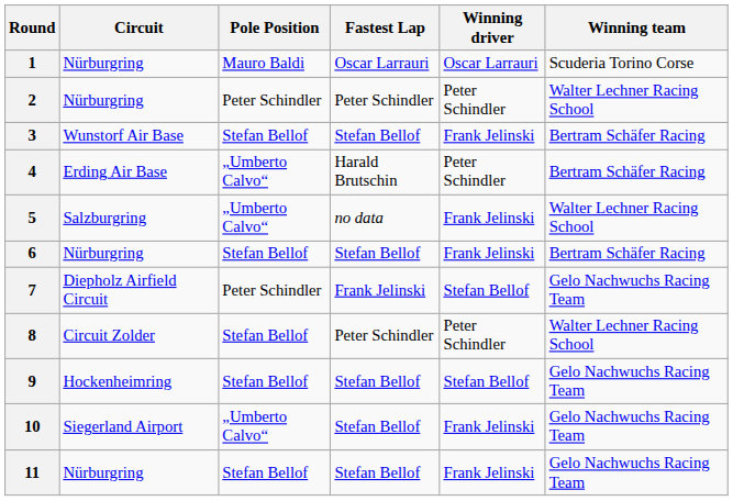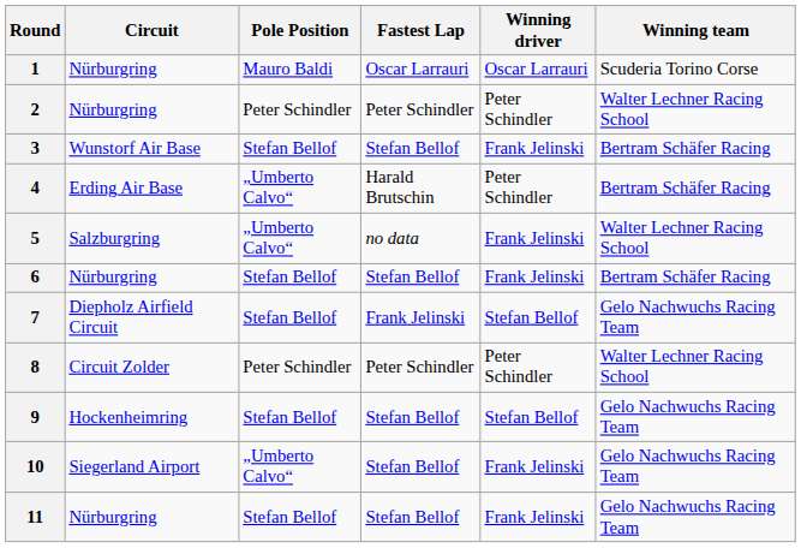 <table class="wikitable" style="font-size: 85%;">
 <tr>
 <th>Round</th>
 <th>Circuit</th>
 <th>Pole Position</th>
 <th>Fastest Lap</th>
 <th>Winning driver</th>
 <th>Winning team</th>
 </tr>
 <tr>
 <th>1</th>
 <td> <a href='#'>Nürburgring</a></td>
 <td> <a href='#'>Mauro Baldi</a></td>
 <td> <a href='#'>Oscar Larrauri</a></td>
 <td> <a href='#'>Oscar Larrauri</a></td>
 <td> Scuderia Torino Corse</td>
 </tr>
 <tr>
 <th>2</th>
 <td> <a href='#'>Nürburgring</a></td>
 <td> Peter Schindler</td>
 <td> Peter Schindler</td>
 <td> Peter Schindler</td>
 <td> <a href='#'>Walter Lechner Racing School</a></td>
 </tr>
 <tr>
 <th>3</th>
 <td> <a href='#'>Wunstorf Air Base</a></td>
 <td> <a href='#'>Stefan Bellof</a></td>
 <td> <a href='#'>Stefan Bellof</a></td>
 <td> <a href='#'>Frank Jelinski</a></td>
 <td> <a href='#'>Bertram Schäfer Racing</a></td>
 </tr>
 <tr>
 <th>4</th>
 <td> <a href='#'>Erding Air Base</a></td>
 <td> <a href='#'>„Umberto Calvo“</a></td>
 <td> Harald Brutschin</td>
 <td> Peter Schindler</td>
 <td> <a href='#'>Bertram Schäfer Racing</a></td>
 </tr>
 <tr>
 <th>5</th>
 <td> <a href='#'>Salzburgring</a></td>
 <td> <a href='#'>„Umberto Calvo“</a></td>
 <td><em>no data</em></td>
 <td> <a href='#'>Frank Jelinski</a></td>
 <td> <a href='#'>Walter Lechner Racing School</a></td>
 </tr>
 <tr>
 <th>6</th>
 <td> <a href='#'>Nürburgring</a></td>
 <td> <a href='#'>Stefan Bellof</a></td>
 <td> <a href='#'>Stefan Bellof</a></td>
 <td> <a href='#'>Frank Jelinski</a></td>
 <td> <a href='#'>Bertram Schäfer Racing</a></td>
 </tr>
 <tr>
 <th>7</th>
 <td> <a href='#'>Diepholz Airfield Circuit</a></td>
-<td> Peter Schindler</td>
+<td> <a href='#'>Stefan Bellof</a></td>
 <td> <a href='#'>Frank Jelinski</a></td>
 <td> <a href='#'>Stefan Bellof</a></td>
 <td> <a href='#'>Gelo Nachwuchs Racing Team</a></td>
 </tr>
 <tr>
 <th>8</th>
 <td> <a href='#'>Circuit Zolder</a></td>
-<td> <a href='#'>Stefan Bellof</a></td>
+<td> Peter Schindler</td>
 <td> Peter Schindler</td>
 <td> Peter Schindler</td>
 <td> <a href='#'>Walter Lechner Racing School</a></td>
 </tr>
 <tr>
 <th>9</th>
 <td> <a href='#'>Hockenheimring</a></td>
 <td> <a href='#'>Stefan Bellof</a></td>
 <td> <a href='#'>Stefan Bellof</a></td>
 <td> <a href='#'>Stefan Bellof</a></td>
 <td> <a href='#'>Gelo Nachwuchs Racing Team</a></td>
 </tr>
 <tr>
 <th>10</th>
 <td> <a href='#'>Siegerland Airport</a></td>
 <td> <a href='#'>„Umberto Calvo“</a></td>
 <td> <a href='#'>Stefan Bellof</a></td>
 <td> <a href='#'>Frank Jelinski</a></td>
 <td> <a href='#'>Gelo Nachwuchs Racing Team</a></td>
 </tr>
 <tr>
 <th>11</th>
 <td> <a href='#'>Nürburgring</a></td>
 <td> <a href='#'>Stefan Bellof</a></td>
 <td> <a href='#'>Stefan Bellof</a></td>
 <td> <a href='#'>Frank Jelinski</a></td>
 <td> <a href='#'>Gelo Nachwuchs Racing Team</a></td>
 </tr>
 </table>
